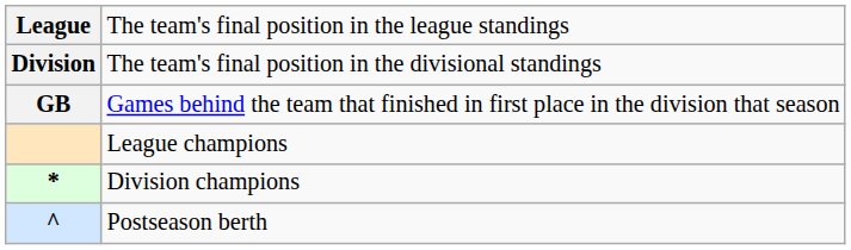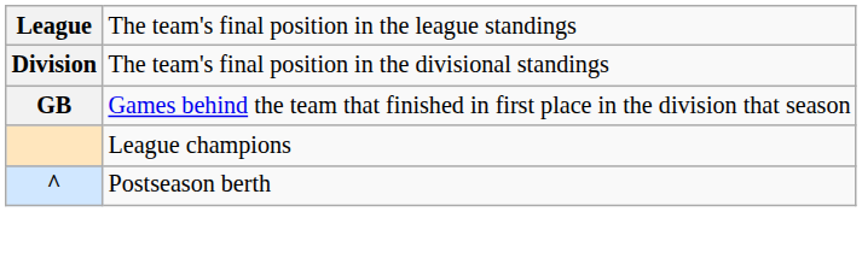 <table class="wikitable plainrowheaders" style="font-size:85%">
 <tr>
 <th scope="row" style="text-align:center"><strong>League</strong></th>
 <td>The team's final position in the league standings</td>
 </tr>
 <tr>
 <th scope="row" style="text-align:center"><strong>Division</strong></th>
 <td>The team's final position in the divisional standings</td>
 </tr>
 <tr>
 <th scope="row" style="text-align:center"><strong>GB</strong></th>
 <td><a href='#'>Games behind</a> the team that finished in first place in the division that season</td>
 </tr>
 <tr>
 <th scope="row" style="text-align:center; background-color:#FFE6BD"></th>
 <td>League champions</td>
 </tr>
 <tr>
-<th scope="row" style="text-align:center; background-color:#DDFFDD">*</th>
-<td>Division champions</td>
-</tr>
-<tr>
 <th scope="row" style="text-align:center; background-color:#D0E7FF">^</th>
 <td>Postseason berth</td>
 </tr>
 </table>
